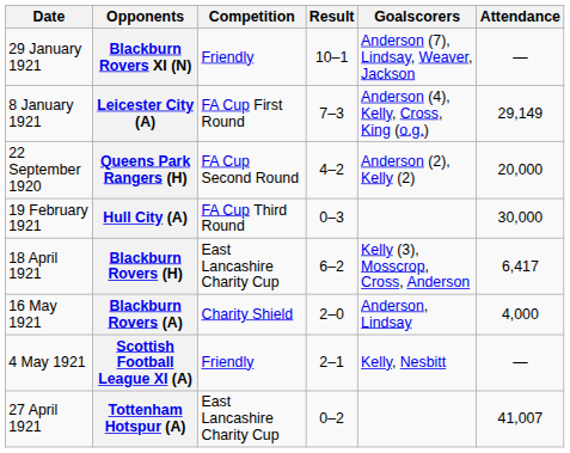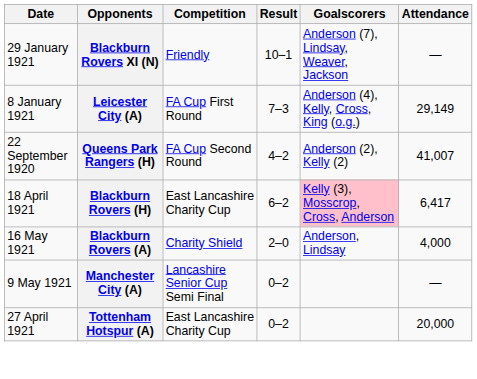 <table class="wikitable plainrowheaders sortable">
 <tr>
 <th scope=col>Date</th>
 <th scope=col>Opponents</th>
 <th scope=col>Competition</th>
 <th scope=col>Result</th>
 <th scope=col class=unsortable>Goalscorers</th>
 <th scope=col>Attendance</th>
 </tr>
 <tr>
 <td>29 January 1921</td>
 <th scope=row><a href='#'>Blackburn Rovers</a> XI (N)</th>
 <td><a href='#'>Friendly</a></td>
 <td align=center>10–1</td>
 <td><a href='#'>Anderson</a> (7), <a href='#'>Lindsay</a>, <a href='#'>Weaver</a>, <a href='#'>Jackson</a></td>
 <td align=center>—</td>
 </tr>
 <tr>
 <td>8 January 1921</td>
 <th scope=row><a href='#'>Leicester City</a> (A)</th>
 <td><a href='#'>FA Cup</a> First Round</td>
 <td align=center>7–3</td>
 <td><a href='#'>Anderson</a> (4), <a href='#'>Kelly</a>, <a href='#'>Cross</a>, <a href='#'>King</a> (<a href='#'>o.g.</a>)</td>
 <td align=center>29,149</td>
 </tr>
 <tr>
 <td>22 September 1920</td>
 <th scope=row><a href='#'>Queens Park Rangers</a> (H)</th>
 <td><a href='#'>FA Cup</a> Second Round</td>
 <td align=center>4–2</td>
 <td><a href='#'>Anderson</a> (2), <a href='#'>Kelly</a> (2)</td>
-<td align=center>20,000</td>
-</tr>
-<tr>
-<td>19 February 1921</td>
-<th scope=row><a href='#'>Hull City</a> (A)</th>
-<td><a href='#'>FA Cup</a> Third Round</td>
-<td align=center>0–3</td>
-<td></td>
-<td align=center>30,000</td>
+<td align=center>41,007</td>
 </tr>
 <tr>
 <td>18 April 1921</td>
 <th scope=row><a href='#'>Blackburn Rovers</a> (H)</th>
 <td>East Lancashire Charity Cup</td>
 <td align=center>6–2</td>
-<td><a href='#'>Kelly</a> (3), <a href='#'>Mosscrop</a>, <a href='#'>Cross</a>, <a href='#'>Anderson</a></td>
+<td style="background: pink;"><a href='#'>Kelly</a> (3), <a href='#'>Mosscrop</a>, <a href='#'>Cross</a>, <a href='#'>Anderson</a></td>
 <td align=center>6,417</td>
 </tr>
 <tr>
 <td>16 May 1921</td>
 <th scope=row><a href='#'>Blackburn Rovers</a> (A)</th>
 <td><a href='#'>Charity Shield</a></td>
 <td align=center>2–0</td>
 <td><a href='#'>Anderson</a>, <a href='#'>Lindsay</a></td>
 <td align=center>4,000</td>
 </tr>
 <tr>
-<td>4 May 1921</td>
-<th scope=row><a href='#'>Scottish Football League XI</a> (A)</th>
-<td><a href='#'>Friendly</a></td>
-<td align=center>2–1</td>
-<td><a href='#'>Kelly</a>, <a href='#'>Nesbitt</a></td>
+<td>9 May 1921</td>
+<th scope=row><a href='#'>Manchester City</a> (A)</th>
+<td><a href='#'>Lancashire Senior Cup</a> Semi Final</td>
+<td align=center>0–2</td>
+<td></td>
 <td align=center>—</td>
 </tr>
 <tr>
 <td>27 April 1921</td>
 <th scope=row><a href='#'>Tottenham Hotspur</a> (A)</th>
 <td>East Lancashire Charity Cup</td>
 <td align=center>0–2</td>
 <td></td>
-<td align=center>41,007</td>
+<td align=center>20,000</td>
 </tr>
 </table>
